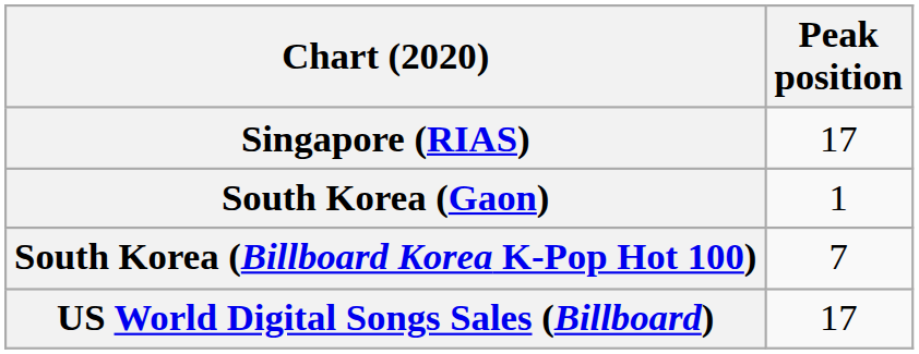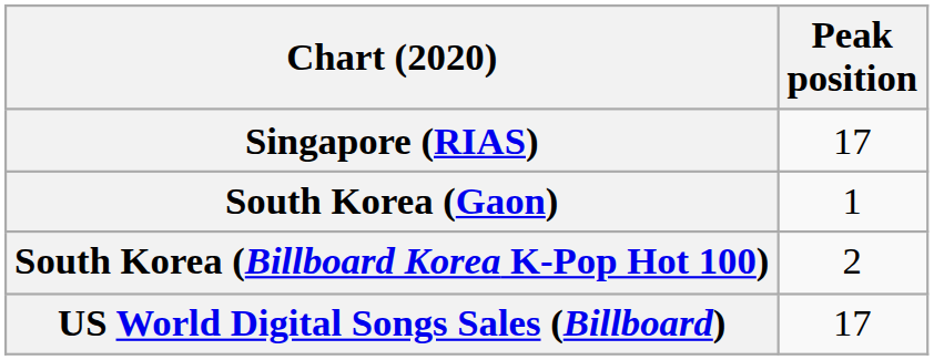 <table class="wikitable sortable plainrowheaders" style="text-align:center">
 <tr>
 <th scope="col">Chart (2020)</th>
 <th scope="col">Peak<br>position</th>
 </tr>
 <tr>
 <th scope="row">Singapore (<a href='#'>RIAS</a>)</th>
 <td>17</td>
 </tr>
 <tr>
 <th scope="row">South Korea (<a href='#'>Gaon</a>)</th>
 <td>1</td>
 </tr>
 <tr>
 <th scope="row">South Korea (<a href='#'><em>Billboard Korea</em> K-Pop Hot 100</a>)</th>
-<td>7</td>
+<td>2</td>
 </tr>
 <tr>
 <th scope="row">US <a href='#'>World Digital Songs Sales</a> (<em><a href='#'>Billboard</a></em>)</th>
 <td>17</td>
 </tr>
 </table>
